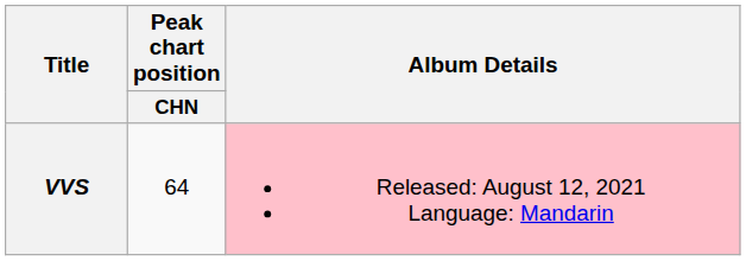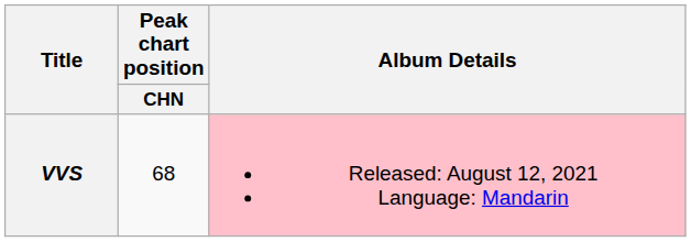 <table class="wikitable plainrowheaders" style="text-align:center;">
 <tr>
 <th rowspan="2" scope="col" style="width:5em;">Title</th>
 <th>Peak chart position</th>
 <th rowspan="2" scope="col" style="width:360px;">Album Details</th>
 </tr>
 <tr>
 <th scope="col" style="width:3em;font-size:90%;">CHN<br></th>
 </tr>
 <tr>
 <th rowspan="1" scope="row"><em>VVS</em></th>
-<td>64</td>
+<td>68</td>
 <td style="background: pink;"><br><ul><li>Released: August 12, 2021</li><li>Language: <a href='#'>Mandarin</a></li></ul></td>
 </tr>
 </table>
